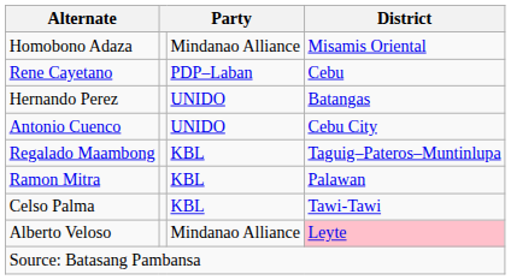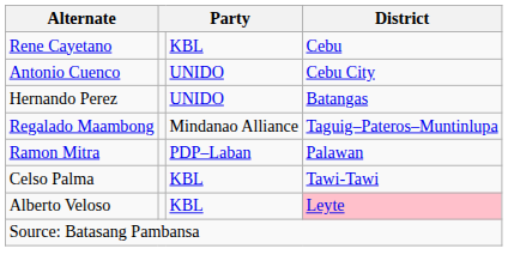 <table class="wikitable plainrowheaders">
 <tr>
 <th>Alternate</th>
 <th colspan="2">Party</th>
 <th>District</th>
 </tr>
 <tr>
-<td>Homobono Adaza</td>
+<td><a href='#'>Rene Cayetano</a></td>
 <td></td>
-<td>Mindanao Alliance</td>
-<td><a href='#'>Misamis Oriental</a></td>
+<td><a href='#'>KBL</a></td>
+<td><a href='#'>Cebu</a></td>
 </tr>
 <tr>
-<td><a href='#'>Rene Cayetano</a></td>
+<td><a href='#'>Antonio Cuenco</a></td>
 <td></td>
-<td><a href='#'>PDP–Laban</a></td>
-<td><a href='#'>Cebu</a></td>
+<td><a href='#'>UNIDO</a></td>
+<td><a href='#'>Cebu City</a></td>
 </tr>
 <tr>
 <td>Hernando Perez</td>
 <td></td>
 <td><a href='#'>UNIDO</a></td>
 <td><a href='#'>Batangas</a></td>
 </tr>
 <tr>
-<td><a href='#'>Antonio Cuenco</a></td>
-<td></td>
-<td><a href='#'>UNIDO</a></td>
-<td><a href='#'>Cebu City</a></td>
-</tr>
-<tr>
 <td><a href='#'>Regalado Maambong</a></td>
 <td></td>
-<td><a href='#'>KBL</a></td>
+<td>Mindanao Alliance</td>
 <td><a href='#'>Taguig–Pateros–Muntinlupa</a></td>
 </tr>
 <tr>
 <td><a href='#'>Ramon Mitra</a></td>
 <td></td>
-<td><a href='#'>KBL</a></td>
+<td><a href='#'>PDP–Laban</a></td>
 <td><a href='#'>Palawan</a></td>
 </tr>
 <tr>
 <td>Celso Palma</td>
 <td></td>
 <td><a href='#'>KBL</a></td>
 <td><a href='#'>Tawi-Tawi</a></td>
 </tr>
 <tr>
 <td>Alberto Veloso</td>
 <td></td>
-<td>Mindanao Alliance</td>
+<td><a href='#'>KBL</a></td>
 <td style="background: pink;"><a href='#'>Leyte</a></td>
 </tr>
 <tr>
 <td colspan="4">Source: Batasang Pambansa</td>
 </tr>
 </table>
